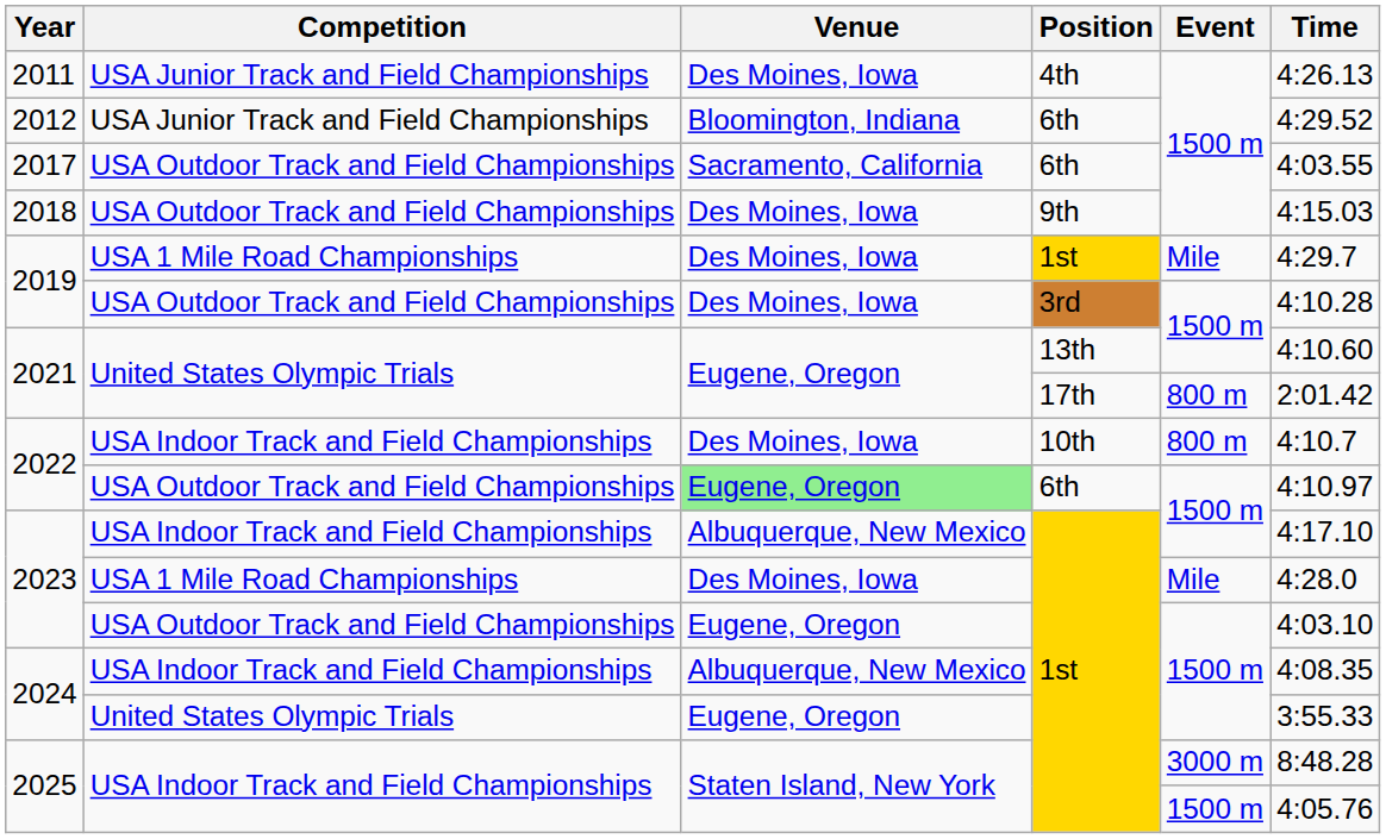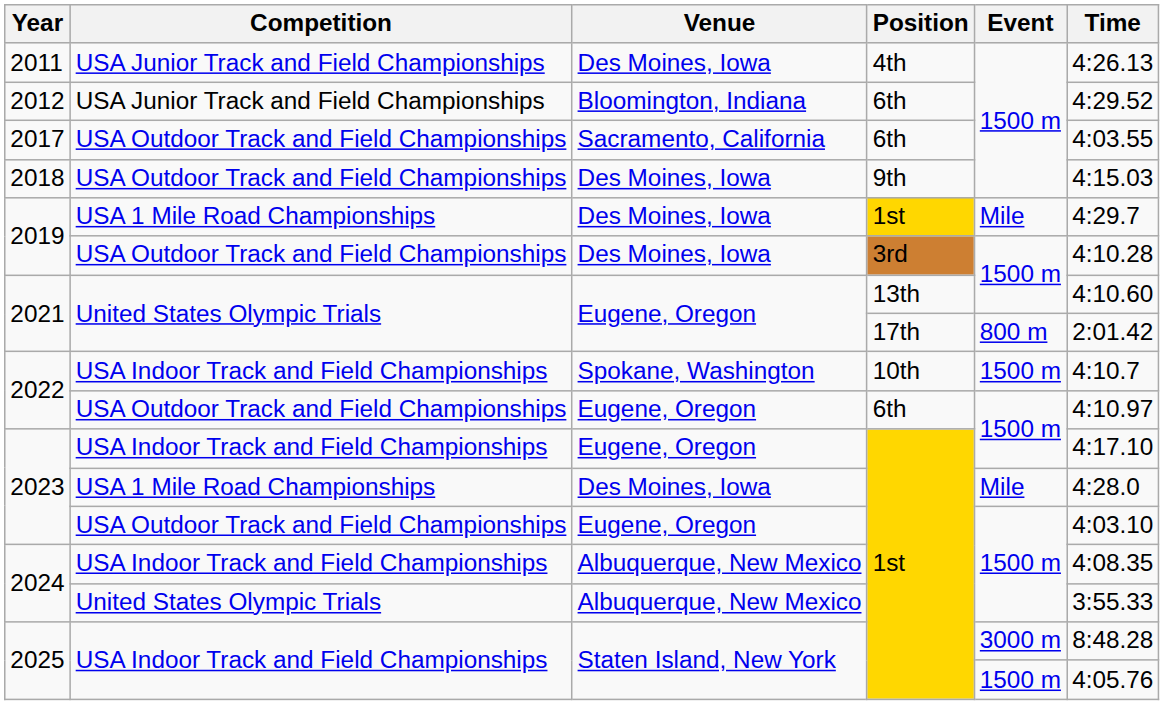 <table class="wikitable">
 <tr>
 <th>Year</th>
 <th>Competition</th>
 <th>Venue</th>
 <th>Position</th>
 <th>Event</th>
 <th>Time</th>
 </tr>
 <tr>
 <td>2011</td>
 <td><a href='#'>USA Junior Track and Field Championships</a></td>
 <td><a href='#'>Des Moines, Iowa</a></td>
 <td>4th</td>
 <td rowspan="4"><a href='#'>1500 m</a></td>
 <td>4:26.13</td>
 </tr>
 <tr>
 <td>2012</td>
 <td>USA Junior Track and Field Championships</td>
 <td><a href='#'>Bloomington, Indiana</a></td>
 <td>6th</td>
 <td>4:29.52</td>
 </tr>
 <tr>
 <td>2017</td>
 <td><a href='#'>USA Outdoor Track and Field Championships</a></td>
 <td><a href='#'>Sacramento, California</a></td>
 <td>6th</td>
 <td>4:03.55</td>
 </tr>
 <tr>
 <td>2018</td>
 <td><a href='#'>USA Outdoor Track and Field Championships</a></td>
 <td><a href='#'>Des Moines, Iowa</a></td>
 <td>9th</td>
 <td>4:15.03</td>
 </tr>
 <tr>
 <td rowspan="2">2019</td>
 <td><a href='#'>USA 1 Mile Road Championships</a></td>
 <td><a href='#'>Des Moines, Iowa</a></td>
 <td bgcolor=gold>1st</td>
 <td><a href='#'>Mile</a></td>
 <td>4:29.7</td>
 </tr>
 <tr>
 <td><a href='#'>USA Outdoor Track and Field Championships</a></td>
 <td><a href='#'>Des Moines, Iowa</a></td>
 <td bgcolor="#CD7F32">3rd</td>
 <td rowspan="2"><a href='#'>1500 m</a></td>
 <td>4:10.28</td>
 </tr>
 <tr>
 <td rowspan="2">2021</td>
 <td rowspan="2"><a href='#'>United States Olympic Trials</a></td>
 <td rowspan="2"><a href='#'>Eugene, Oregon</a></td>
 <td>13th</td>
 <td>4:10.60</td>
 </tr>
 <tr>
 <td>17th</td>
 <td><a href='#'>800 m</a></td>
 <td>2:01.42</td>
 </tr>
 <tr>
 <td rowspan="2">2022</td>
 <td><a href='#'>USA Indoor Track and Field Championships</a></td>
-<td><a href='#'>Des Moines, Iowa</a></td>
+<td><a href='#'>Spokane, Washington</a></td>
 <td>10th</td>
-<td><a href='#'>800 m</a></td>
+<td><a href='#'>1500 m</a></td>
 <td>4:10.7</td>
 </tr>
 <tr>
 <td><a href='#'>USA Outdoor Track and Field Championships</a></td>
-<td style="background: lightgreen;"><a href='#'>Eugene, Oregon</a></td>
+<td><a href='#'>Eugene, Oregon</a></td>
 <td>6th</td>
 <td rowspan="2"><a href='#'>1500 m</a></td>
 <td>4:10.97</td>
 </tr>
 <tr>
 <td rowspan="3">2023</td>
 <td><a href='#'>USA Indoor Track and Field Championships</a></td>
-<td><a href='#'>Albuquerque, New Mexico</a></td>
+<td><a href='#'>Eugene, Oregon</a></td>
 <td rowspan="7" bgcolor="gold">1st</td>
 <td>4:17.10</td>
 </tr>
 <tr>
 <td><a href='#'>USA 1 Mile Road Championships</a></td>
 <td><a href='#'>Des Moines, Iowa</a></td>
 <td><a href='#'>Mile</a></td>
 <td>4:28.0</td>
 </tr>
 <tr>
 <td><a href='#'>USA Outdoor Track and Field Championships</a></td>
 <td><a href='#'>Eugene, Oregon</a></td>
 <td rowspan="3"><a href='#'>1500 m</a></td>
 <td>4:03.10</td>
 </tr>
 <tr>
 <td rowspan="2">2024</td>
 <td><a href='#'>USA Indoor Track and Field Championships</a></td>
 <td><a href='#'>Albuquerque, New Mexico</a></td>
 <td>4:08.35</td>
 </tr>
 <tr>
 <td><a href='#'> United States Olympic Trials</a></td>
-<td><a href='#'>Eugene, Oregon</a></td>
+<td><a href='#'>Albuquerque, New Mexico</a></td>
 <td>3:55.33</td>
 </tr>
 <tr>
 <td rowspan="2">2025</td>
 <td rowspan="2"><a href='#'>USA Indoor Track and Field Championships</a></td>
 <td rowspan="2"><a href='#'>Staten Island, New York</a></td>
 <td><a href='#'>3000 m</a></td>
 <td>8:48.28</td>
 </tr>
 <tr>
 <td><a href='#'>1500 m</a></td>
 <td>4:05.76</td>
 </tr>
 </table>
